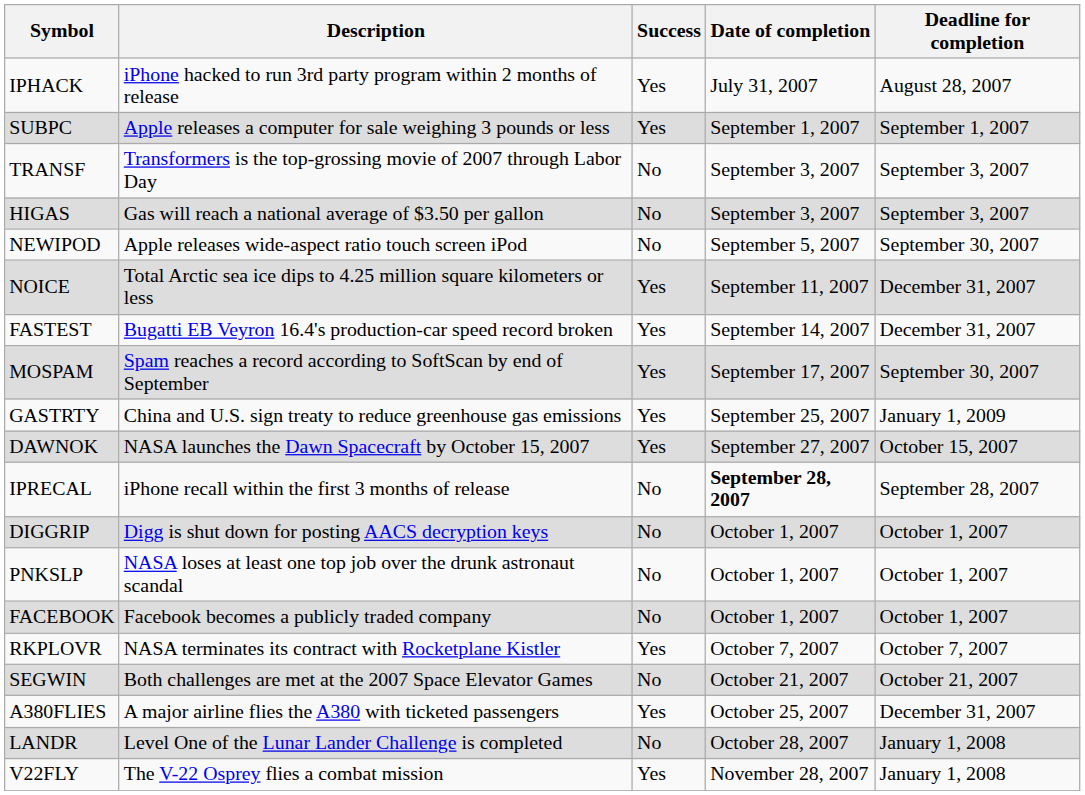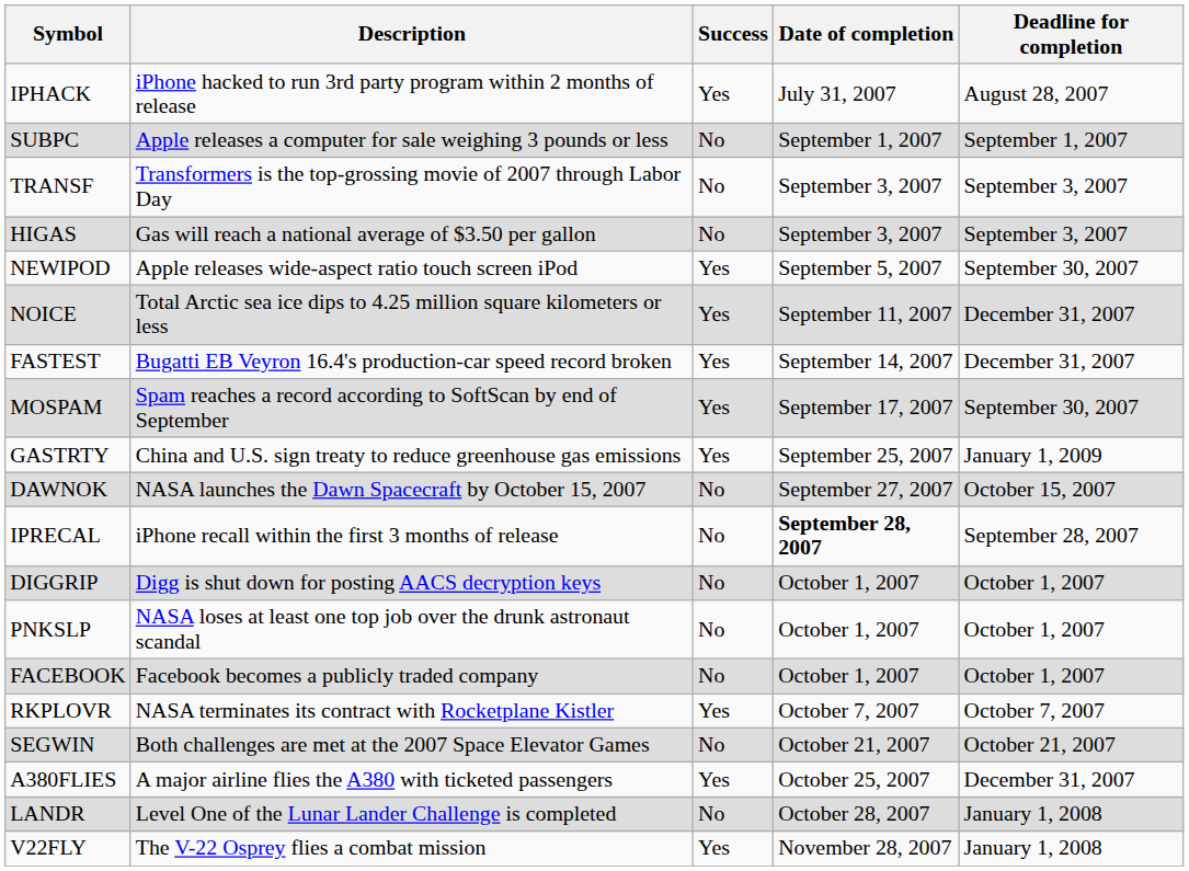 <table class="wikitable">
 <tr>
 <th>Symbol</th>
 <th>Description</th>
 <th>Success</th>
 <th>Date of completion</th>
 <th>Deadline for completion</th>
 </tr>
 <tr>
 <td>IPHACK</td>
 <td><a href='#'>iPhone</a> hacked to run 3rd party program within 2 months of release</td>
 <td>Yes</td>
 <td>July 31, 2007</td>
 <td>August 28, 2007</td>
 </tr>
 <tr style="background:#DDDDDD">
 <td>SUBPC</td>
 <td><a href='#'>Apple</a> releases a computer for sale weighing 3 pounds or less</td>
-<td>Yes</td>
+<td>No</td>
 <td>September 1, 2007</td>
 <td>September 1, 2007</td>
 </tr>
 <tr>
 <td>TRANSF</td>
 <td><a href='#'>Transformers</a> is the top-grossing movie of 2007 through Labor Day</td>
 <td>No</td>
 <td>September 3, 2007</td>
 <td>September 3, 2007</td>
 </tr>
 <tr style="background:#DDDDDD">
 <td>HIGAS</td>
 <td>Gas will reach a national average of $3.50 per gallon</td>
 <td>No</td>
 <td>September 3, 2007</td>
 <td>September 3, 2007</td>
 </tr>
 <tr>
 <td>NEWIPOD</td>
 <td>Apple releases wide-aspect ratio touch screen iPod</td>
-<td>No</td>
+<td>Yes</td>
 <td>September 5, 2007</td>
 <td>September 30, 2007</td>
 </tr>
 <tr style="background:#DDDDDD">
 <td>NOICE</td>
 <td>Total Arctic sea ice dips to 4.25 million square kilometers or less</td>
 <td>Yes</td>
 <td>September 11, 2007</td>
 <td>December 31, 2007</td>
 </tr>
 <tr>
 <td>FASTEST</td>
 <td><a href='#'>Bugatti EB Veyron</a> 16.4's production-car speed record broken</td>
 <td>Yes</td>
 <td>September 14, 2007</td>
 <td>December 31, 2007</td>
 </tr>
 <tr style="background:#DDDDDD">
 <td>MOSPAM</td>
 <td><a href='#'>Spam</a> reaches a record according to SoftScan by end of September</td>
 <td>Yes</td>
 <td>September 17, 2007</td>
 <td>September 30, 2007</td>
 </tr>
 <tr>
 <td>GASTRTY</td>
 <td>China and U.S. sign treaty to reduce greenhouse gas emissions</td>
 <td>Yes</td>
 <td>September 25, 2007</td>
 <td>January 1, 2009</td>
 </tr>
 <tr style="background:#DDDDDD">
 <td>DAWNOK</td>
 <td>NASA launches the <a href='#'>Dawn Spacecraft</a> by October 15, 2007</td>
-<td>Yes</td>
+<td>No</td>
 <td>September 27, 2007</td>
 <td>October 15, 2007</td>
 </tr>
 <tr>
 <td>IPRECAL</td>
 <td>iPhone recall within the first 3 months of release</td>
 <td>No</td>
 <td><strong>September 28, 2007</strong></td>
 <td>September 28, 2007</td>
 </tr>
 <tr style="background:#DDDDDD">
 <td>DIGGRIP</td>
 <td><a href='#'>Digg</a> is shut down for posting <a href='#'>AACS decryption keys</a></td>
 <td>No</td>
 <td>October 1, 2007</td>
 <td>October 1, 2007</td>
 </tr>
 <tr>
 <td>PNKSLP</td>
 <td><a href='#'>NASA</a> loses at least one top job over the drunk astronaut scandal</td>
 <td>No</td>
 <td>October 1, 2007</td>
 <td>October 1, 2007</td>
 </tr>
 <tr style="background:#DDDDDD">
 <td>FACEBOOK</td>
 <td>Facebook becomes a publicly traded company</td>
 <td>No</td>
 <td>October 1, 2007</td>
 <td>October 1, 2007</td>
 </tr>
 <tr>
 <td>RKPLOVR</td>
 <td>NASA terminates its contract with <a href='#'>Rocketplane Kistler</a></td>
 <td>Yes</td>
 <td>October 7, 2007</td>
 <td>October 7, 2007</td>
 </tr>
 <tr style="background:#DDDDDD">
 <td>SEGWIN</td>
 <td>Both challenges are met at the 2007 Space Elevator Games</td>
 <td>No</td>
 <td>October 21, 2007</td>
 <td>October 21, 2007</td>
 </tr>
 <tr>
 <td>A380FLIES</td>
 <td>A major airline flies the <a href='#'>A380</a> with ticketed passengers</td>
 <td>Yes</td>
 <td>October 25, 2007</td>
 <td>December 31, 2007</td>
 </tr>
 <tr style="background:#DDDDDD">
 <td>LANDR</td>
 <td>Level One of the <a href='#'>Lunar Lander Challenge</a> is completed</td>
 <td>No</td>
 <td>October 28, 2007</td>
 <td>January 1, 2008</td>
 </tr>
 <tr>
 <td>V22FLY</td>
 <td>The <a href='#'>V-22 Osprey</a> flies a combat mission</td>
 <td>Yes</td>
 <td>November 28, 2007</td>
 <td>January 1, 2008</td>
 </tr>
 </table>
